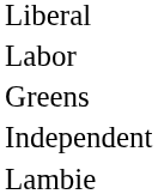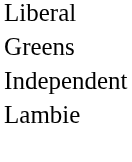 <table style="margin-top:1em">
 <tr>
 <td width=20 > </td>
 <td>Liberal</td>
-</tr>
-<tr>
-<td> </td>
-<td>Labor</td>
 </tr>
 <tr>
 <td> </td>
 <td>Greens</td>
 </tr>
 <tr>
 <td> </td>
 <td>Independent</td>
 </tr>
 <tr>
 <td> </td>
 <td>Lambie</td>
 </tr>
 </table>
